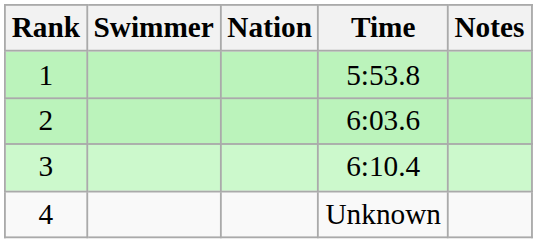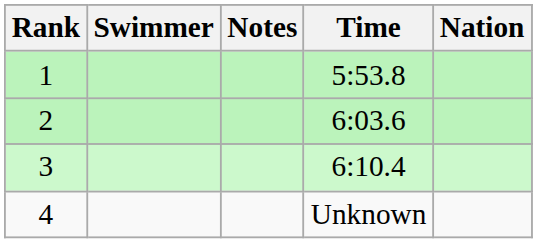 <table class="wikitable sortable" style="text-align:center">
 <tr>
 <th>Rank</th>
 <th>Swimmer</th>
+<th>Notes</th>
+<th>Time</th>
 <th>Nation</th>
-<th>Time</th>
-<th>Notes</th>
 </tr>
 <tr style="background:#bbf3bb;">
 <td>1</td>
 <td align=left></td>
+<td></td>
+<td>5:53.8</td>
 <td align=left></td>
-<td>5:53.8</td>
-<td></td>
 </tr>
 <tr style="background:#bbf3bb;">
 <td>2</td>
 <td align=left></td>
+<td></td>
+<td>6:03.6</td>
 <td align=left></td>
-<td>6:03.6</td>
-<td></td>
 </tr>
 <tr style="background:#ccf9cc;">
 <td>3</td>
 <td align=left></td>
+<td></td>
+<td>6:10.4</td>
 <td align=left></td>
-<td>6:10.4</td>
-<td></td>
 </tr>
 <tr>
 <td>4</td>
 <td align=left></td>
+<td></td>
+<td>Unknown</td>
 <td align=left></td>
-<td>Unknown</td>
-<td></td>
 </tr>
 </table>
